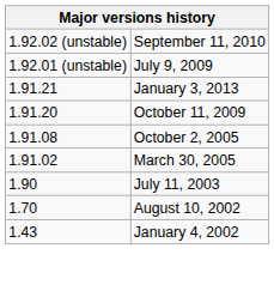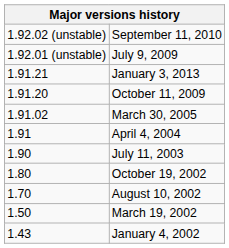 <table class="wikitable collapsible collapsed" style="float: right; font-size: 87%;">
 <tr>
 <th colspan=2>Major versions history</th>
 </tr>
 <tr>
 <td>1.92.02 (unstable)</td>
 <td>September 11, 2010</td>
 </tr>
 <tr>
 <td>1.92.01 (unstable)</td>
 <td>July 9, 2009</td>
 </tr>
 <tr>
 <td>1.91.21</td>
 <td>January 3, 2013</td>
 </tr>
 <tr>
 <td>1.91.20</td>
 <td>October 11, 2009</td>
 </tr>
 <tr>
-<td>1.91.08</td>
-<td>October 2, 2005</td>
+<td>1.91.02</td>
+<td>March 30, 2005</td>
 </tr>
 <tr>
-<td>1.91.02</td>
-<td>March 30, 2005</td>
+<td>1.91</td>
+<td>April 4, 2004</td>
 </tr>
 <tr>
 <td>1.90</td>
 <td>July 11, 2003</td>
 </tr>
 <tr>
+<td>1.80</td>
+<td>October 19, 2002</td>
+</tr>
+<tr>
 <td>1.70</td>
 <td>August 10, 2002</td>
+</tr>
+<tr>
+<td>1.50</td>
+<td>March 19, 2002</td>
 </tr>
 <tr>
 <td>1.43</td>
 <td>January 4, 2002</td>
 </tr>
 </table>
